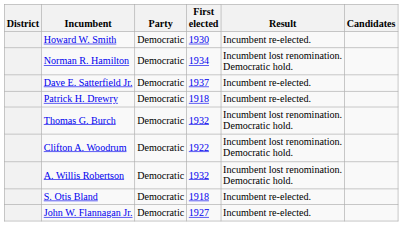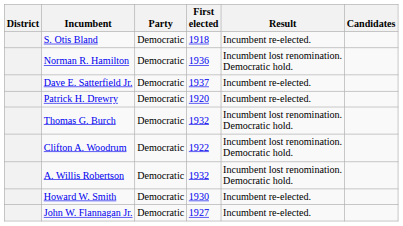 <table class=wikitable>
 <tr valign=bottom>
 <th>District</th>
 <th>Incumbent</th>
 <th>Party</th>
 <th>First<br>elected</th>
 <th>Result</th>
 <th>Candidates</th>
 </tr>
 <tr>
 <th></th>
-<td><a href='#'>Howard W. Smith</a></td>
+<td><a href='#'>S. Otis Bland</a></td>
 <td>Democratic</td>
-<td><a href='#'>1930</a></td>
+<td><a href='#'>1918</a></td>
 <td>Incumbent re-elected.</td>
 <td nowrap></td>
 </tr>
 <tr>
 <th></th>
 <td><a href='#'>Norman R. Hamilton</a></td>
 <td>Democratic</td>
-<td><a href='#'>1934</a></td>
+<td><a href='#'>1936</a></td>
 <td>Incumbent lost renomination.<br>Democratic hold.</td>
 <td nowrap></td>
 </tr>
 <tr>
 <th></th>
 <td><a href='#'>Dave E. Satterfield Jr.</a></td>
 <td>Democratic</td>
 <td><a href='#'>1937 </a></td>
 <td>Incumbent re-elected.</td>
 <td nowrap></td>
 </tr>
 <tr>
 <th></th>
 <td><a href='#'>Patrick H. Drewry</a></td>
 <td>Democratic</td>
-<td><a href='#'>1918</a></td>
+<td><a href='#'>1920</a></td>
 <td>Incumbent re-elected.</td>
 <td nowrap></td>
 </tr>
 <tr>
 <th></th>
 <td><a href='#'>Thomas G. Burch</a></td>
 <td>Democratic</td>
 <td><a href='#'>1932</a></td>
 <td>Incumbent lost renomination.<br>Democratic hold.</td>
 <td nowrap></td>
 </tr>
 <tr>
 <th></th>
 <td><a href='#'>Clifton A. Woodrum</a></td>
 <td>Democratic</td>
 <td><a href='#'>1922</a></td>
 <td>Incumbent lost renomination.<br>Democratic hold.</td>
 <td nowrap></td>
 </tr>
 <tr>
 <th></th>
 <td><a href='#'>A. Willis Robertson</a></td>
 <td>Democratic</td>
 <td><a href='#'>1932</a></td>
 <td>Incumbent lost renomination.<br>Democratic hold.</td>
 <td nowrap></td>
 </tr>
 <tr>
 <th></th>
-<td><a href='#'>S. Otis Bland</a></td>
+<td><a href='#'>Howard W. Smith</a></td>
 <td>Democratic</td>
-<td><a href='#'>1918</a></td>
+<td><a href='#'>1930</a></td>
 <td>Incumbent re-elected.</td>
 <td nowrap></td>
 </tr>
 <tr>
 <th></th>
 <td><a href='#'>John W. Flannagan Jr.</a></td>
 <td>Democratic</td>
 <td><a href='#'>1927</a></td>
 <td>Incumbent re-elected.</td>
 <td nowrap></td>
 </tr>
 </table>
